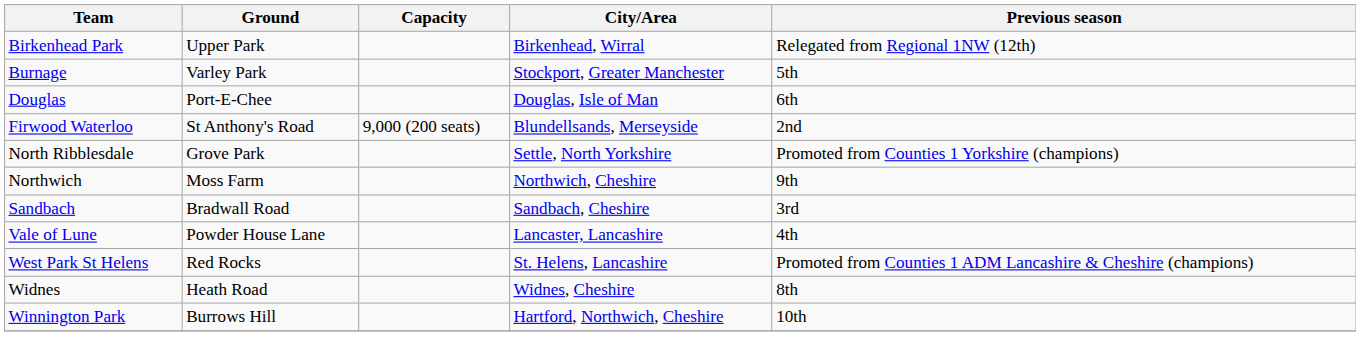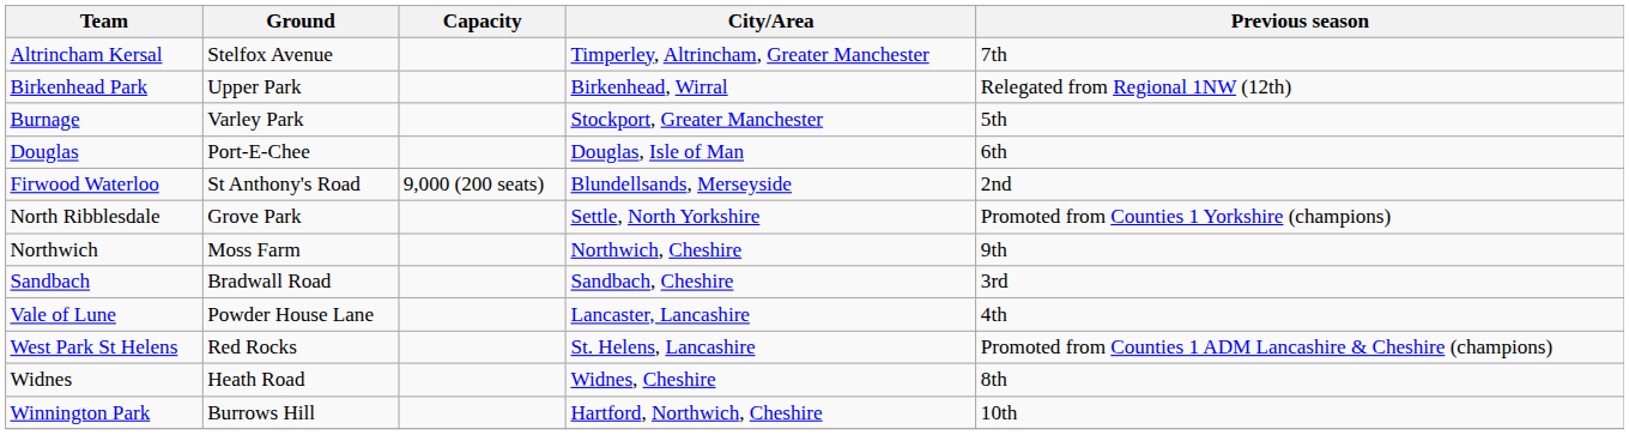 <table class="wikitable sortable" width=100%>
 <tr>
 <th>Team</th>
 <th>Ground</th>
 <th>Capacity</th>
 <th>City/Area</th>
 <th>Previous season</th>
+</tr>
+<tr>
+<td><a href='#'>Altrincham Kersal</a></td>
+<td>Stelfox Avenue</td>
+<td></td>
+<td><a href='#'>Timperley</a>, <a href='#'>Altrincham</a>, <a href='#'>Greater Manchester</a></td>
+<td>7th</td>
 </tr>
 <tr>
 <td><a href='#'>Birkenhead Park</a></td>
 <td>Upper Park</td>
 <td></td>
 <td><a href='#'>Birkenhead</a>, <a href='#'>Wirral</a></td>
 <td>Relegated from <a href='#'>Regional 1NW</a> (12th)</td>
 </tr>
 <tr>
 <td><a href='#'>Burnage</a></td>
 <td>Varley Park</td>
 <td></td>
 <td><a href='#'>Stockport</a>, <a href='#'>Greater Manchester</a></td>
 <td>5th</td>
 </tr>
 <tr>
 <td><a href='#'>Douglas</a></td>
 <td>Port-E-Chee</td>
 <td></td>
 <td><a href='#'>Douglas</a>, <a href='#'>Isle of Man</a></td>
 <td>6th</td>
 </tr>
 <tr>
 <td><a href='#'>Firwood Waterloo</a></td>
 <td>St Anthony's Road</td>
 <td>9,000 (200 seats)</td>
 <td><a href='#'>Blundellsands</a>, <a href='#'>Merseyside</a></td>
 <td>2nd</td>
 </tr>
 <tr>
 <td>North Ribblesdale</td>
 <td>Grove Park</td>
 <td></td>
 <td><a href='#'>Settle</a>, <a href='#'>North Yorkshire</a></td>
 <td>Promoted from <a href='#'>Counties 1 Yorkshire</a> (champions)</td>
 </tr>
 <tr>
 <td>Northwich</td>
 <td>Moss Farm</td>
 <td></td>
 <td><a href='#'>Northwich</a>, <a href='#'>Cheshire</a></td>
 <td>9th</td>
 </tr>
 <tr>
 <td><a href='#'>Sandbach</a></td>
 <td>Bradwall Road</td>
 <td></td>
 <td><a href='#'>Sandbach</a>, <a href='#'>Cheshire</a></td>
 <td>3rd</td>
 </tr>
 <tr>
 <td><a href='#'>Vale of Lune</a></td>
 <td>Powder House Lane</td>
 <td></td>
 <td><a href='#'>Lancaster, Lancashire</a></td>
 <td>4th</td>
 </tr>
 <tr>
 <td><a href='#'>West Park St Helens</a></td>
 <td>Red Rocks</td>
 <td></td>
 <td><a href='#'>St. Helens</a>, <a href='#'>Lancashire</a></td>
 <td>Promoted from <a href='#'>Counties 1 ADM Lancashire & Cheshire</a> (champions)</td>
 </tr>
 <tr>
 <td>Widnes</td>
 <td>Heath Road</td>
 <td></td>
 <td><a href='#'>Widnes</a>, <a href='#'>Cheshire</a></td>
 <td>8th</td>
 </tr>
 <tr>
 <td><a href='#'>Winnington Park</a></td>
 <td>Burrows Hill</td>
 <td></td>
 <td><a href='#'>Hartford</a>, <a href='#'>Northwich</a>, <a href='#'>Cheshire</a></td>
 <td>10th</td>
 </tr>
 <tr>
 </tr>
 </table>
